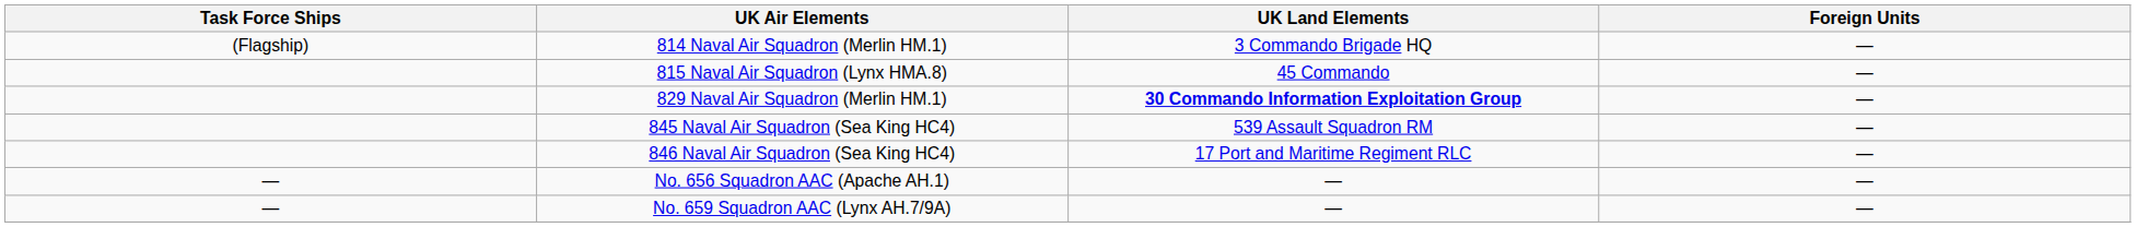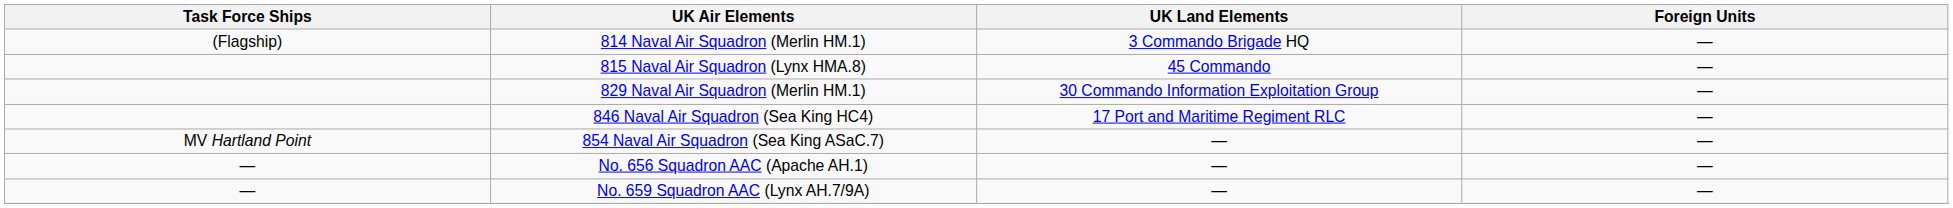 <table class="wikitable" style="margin:auto; width:100%;">
 <tr>
 <th style="text-align:center; width:25%;">Task Force Ships</th>
 <th style="text-align:center; width:25%;">UK Air Elements</th>
 <th style="text-align:center; width:25%;">UK Land Elements</th>
 <th style="text-align:center; width:25%;">Foreign Units</th>
 </tr>
 <tr>
 <td align="center"> (Flagship)</td>
 <td align="center"><a href='#'>814 Naval Air Squadron</a> (Merlin HM.1)</td>
 <td align="center"><a href='#'>3 Commando Brigade</a> HQ</td>
 <td align="center">—</td>
 </tr>
 <tr>
 <td align="center"></td>
 <td align="center"><a href='#'>815 Naval Air Squadron</a> (Lynx HMA.8)</td>
 <td align="center"><a href='#'>45 Commando</a></td>
 <td align="center">—</td>
 </tr>
 <tr>
 <td align="center"></td>
 <td align="center"><a href='#'>829 Naval Air Squadron</a> (Merlin HM.1)</td>
-<td align="center"><strong><a href='#'>30 Commando Information Exploitation Group</a></strong></td>
-<td align="center">—</td>
-</tr>
-<tr>
-<td align="center"></td>
-<td align="center"><a href='#'>845 Naval Air Squadron</a> (Sea King HC4)</td>
-<td align="center"><a href='#'>539 Assault Squadron RM</a></td>
+<td align="center"><a href='#'>30 Commando Information Exploitation Group</a></td>
 <td align="center">—</td>
 </tr>
 <tr>
 <td align="center"></td>
 <td align="center"><a href='#'>846 Naval Air Squadron</a> (Sea King HC4)</td>
 <td align="center"><a href='#'>17 Port and Maritime Regiment RLC</a></td>
+<td align="center">—</td>
+</tr>
+<tr>
+<td align="center">MV <em>Hartland Point</em></td>
+<td align="center"><a href='#'>854 Naval Air Squadron</a> (Sea King ASaC.7)</td>
+<td align="center">—</td>
 <td align="center">—</td>
 </tr>
 <tr>
 <td align="center">—</td>
 <td align="center"><a href='#'>No. 656 Squadron AAC</a> (Apache AH.1)</td>
 <td align="center">—</td>
 <td align="center">—</td>
 </tr>
 <tr>
 <td align="center">—</td>
 <td align="center"><a href='#'>No. 659 Squadron AAC</a> (Lynx AH.7/9A)</td>
 <td align="center">—</td>
 <td align="center">—</td>
 </tr>
 <tr>
 </tr>
 </table>
